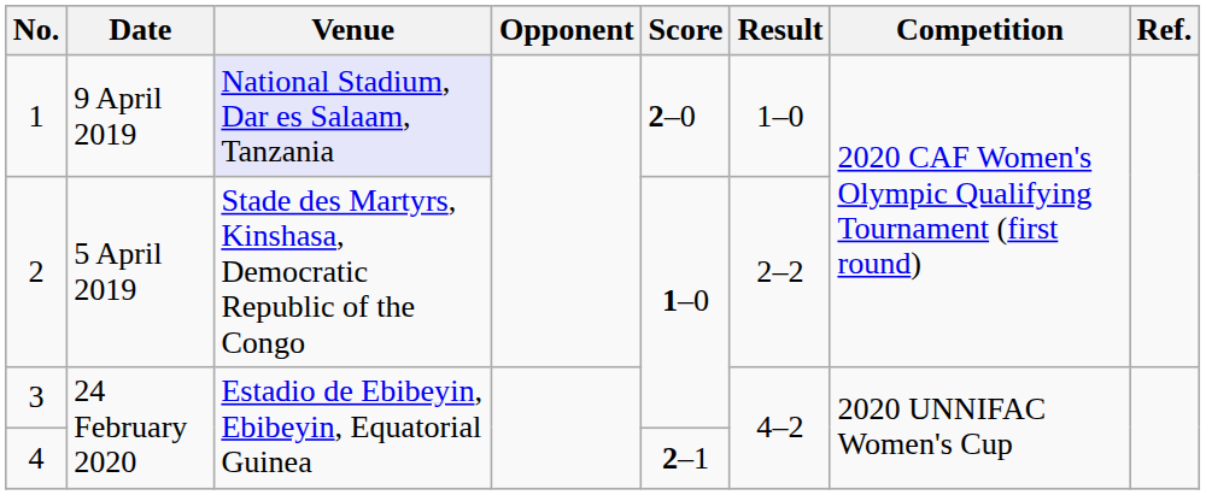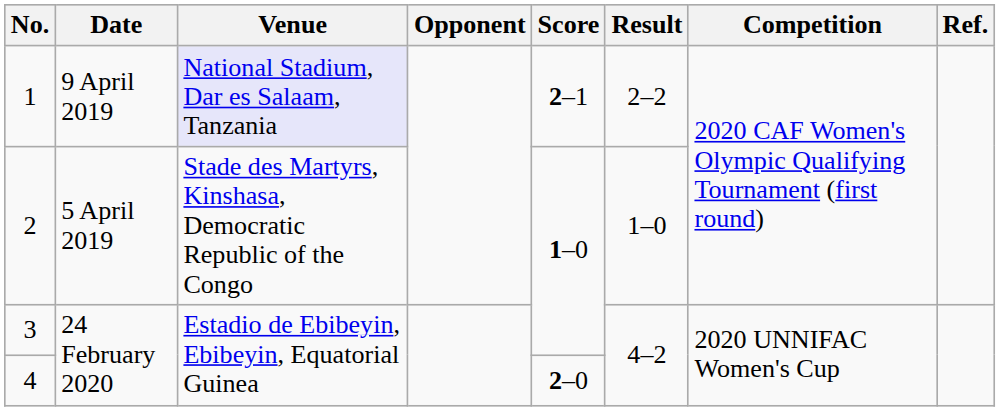 <table class="wikitable">
 <tr>
 <th>No.</th>
 <th>Date</th>
 <th>Venue</th>
 <th>Opponent</th>
 <th>Score</th>
 <th>Result</th>
 <th>Competition</th>
 <th>Ref.</th>
 </tr>
 <tr>
 <td style="text-align:center;">1</td>
 <td>9 April 2019</td>
 <td style="background: lavender;"><a href='#'>National Stadium</a>, <a href='#'>Dar es Salaam</a>, Tanzania</td>
 <td rowspan=2></td>
-<td><strong>2</strong>–0</td>
-<td style="text-align:center;">1–0</td>
+<td style="text-align:center;"><strong>2</strong>–1</td>
+<td style="text-align:center;">2–2</td>
 <td rowspan=2><a href='#'>2020 CAF Women's Olympic Qualifying Tournament</a> (<a href='#'>first round</a>)</td>
 <td rowspan=2></td>
 </tr>
 <tr>
 <td style="text-align:center;">2</td>
 <td>5 April 2019</td>
 <td><a href='#'>Stade des Martyrs</a>, <a href='#'>Kinshasa</a>, Democratic Republic of the Congo</td>
 <td rowspan=2 style="text-align:center;"><strong>1</strong>–0</td>
-<td style="text-align:center;">2–2</td>
+<td style="text-align:center;">1–0</td>
 </tr>
 <tr>
 <td style="text-align:center;">3</td>
 <td rowspan=2>24 February 2020</td>
 <td rowspan=2><a href='#'>Estadio de Ebibeyin</a>, <a href='#'>Ebibeyin</a>, Equatorial Guinea</td>
 <td rowspan=2></td>
 <td rowspan=2 style="text-align:center;">4–2</td>
 <td rowspan=2>2020 UNNIFAC Women's Cup</td>
 <td rowspan=2></td>
 </tr>
 <tr style="text-align:center;">
 <td>4</td>
-<td style="text-align:center;"><strong>2</strong>–1</td>
+<td><strong>2</strong>–0</td>
 </tr>
 </table>
